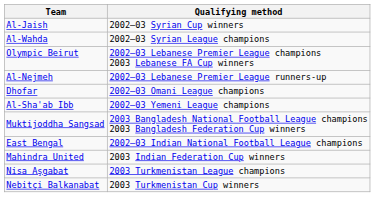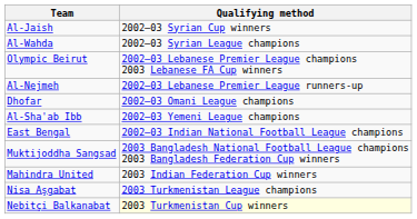 <table class="wikitable">
 <tr>
 <th>Team</th>
 <th>Qualifying method</th>
 </tr>
 <tr>
 <td valign="top" width="150px"> <a href='#'>Al-Jaish</a></td>
 <td>2002–03 <a href='#'>Syrian Cup</a> winners</td>
 </tr>
 <tr>
 <td> <a href='#'>Al-Wahda</a></td>
 <td>2002–03 <a href='#'>Syrian League</a> champions</td>
 </tr>
 <tr>
 <td valign="top"> <a href='#'>Olympic Beirut</a></td>
 <td><a href='#'>2002–03 Lebanese Premier League</a> champions<br>2003 <a href='#'>Lebanese FA Cup</a> winners</td>
 </tr>
 <tr>
 <td> <a href='#'>Al-Nejmeh</a></td>
 <td><a href='#'>2002–03 Lebanese Premier League</a> runners-up</td>
 </tr>
 <tr>
 <td valign="top"> <a href='#'>Dhofar</a></td>
 <td><a href='#'>2002–03 Omani League</a> champions</td>
 </tr>
 <tr>
 <td valign="top"> <a href='#'>Al-Sha'ab Ibb</a></td>
 <td><a href='#'>2002–03 Yemeni League</a> champions</td>
 </tr>
 <tr>
+<td> <a href='#'>East Bengal</a></td>
+<td><a href='#'>2002–03 Indian National Football League</a> champions</td>
+</tr>
+<tr>
 <td> <a href='#'>Muktijoddha Sangsad</a></td>
 <td><a href='#'>2003 Bangladesh National Football League</a> champions<br>2003 <a href='#'>Bangladesh Federation Cup</a> winners</td>
-</tr>
-<tr>
-<td> <a href='#'>East Bengal</a></td>
-<td><a href='#'>2002–03 Indian National Football League</a> champions</td>
 </tr>
 <tr>
 <td> <a href='#'>Mahindra United</a></td>
 <td>2003 <a href='#'>Indian Federation Cup</a> winners</td>
 </tr>
 <tr>
 <td> <a href='#'>Nisa Aşgabat</a></td>
 <td><a href='#'>2003 Turkmenistan League</a> champions</td>
 </tr>
 <tr>
 <td> <a href='#'>Nebitçi Balkanabat</a></td>
-<td>2003 <a href='#'>Turkmenistan Cup</a> winners</td>
+<td style="background: lightyellow;">2003 <a href='#'>Turkmenistan Cup</a> winners</td>
 </tr>
 </table>
